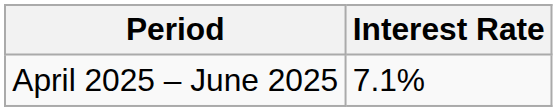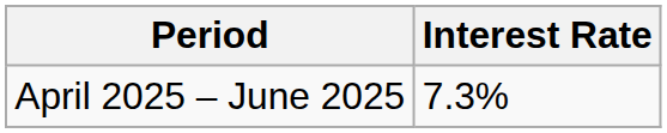 <table class="wikitable">
 <tr>
 <th>Period</th>
 <th>Interest Rate</th>
 </tr>
 <tr>
 <td>April 2025 – June 2025</td>
-<td>7.1%</td>
+<td>7.3%</td>
 </tr>
 </table>
